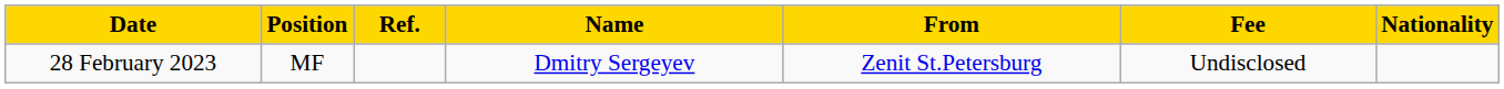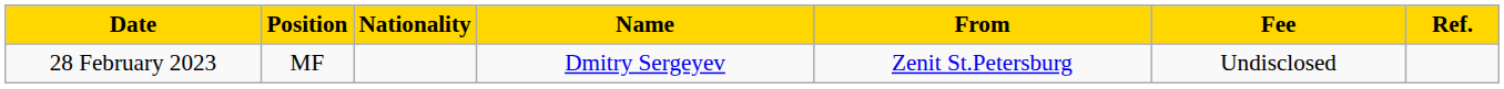 <table class="wikitable"  style="text-align:center; font-size:90%; ">
 <tr>
 <th style="background:#FFD700; color:#000000; width:150px;">Date</th>
 <th style="background:#FFD700; color:#000000; width:50px;">Position</th>
-<th style="background:#FFD700; color:#000000; width:50px;">Ref.</th>
+<th style="background:#FFD700; color:#000000; width:50px;">Nationality</th>
 <th style="background:#FFD700; color:#000000; width:200px;">Name</th>
 <th style="background:#FFD700; color:#000000; width:200px;">From</th>
 <th style="background:#FFD700; color:#000000; width:150px;">Fee</th>
-<th style="background:#FFD700; color:#000000; width:50px;">Nationality</th>
+<th style="background:#FFD700; color:#000000; width:50px;">Ref.</th>
 </tr>
 <tr>
 <td>28 February 2023</td>
 <td>MF</td>
 <td></td>
 <td><a href='#'>Dmitry Sergeyev</a></td>
 <td><a href='#'>Zenit St.Petersburg</a></td>
 <td>Undisclosed</td>
 <td></td>
 </tr>
 </table>
